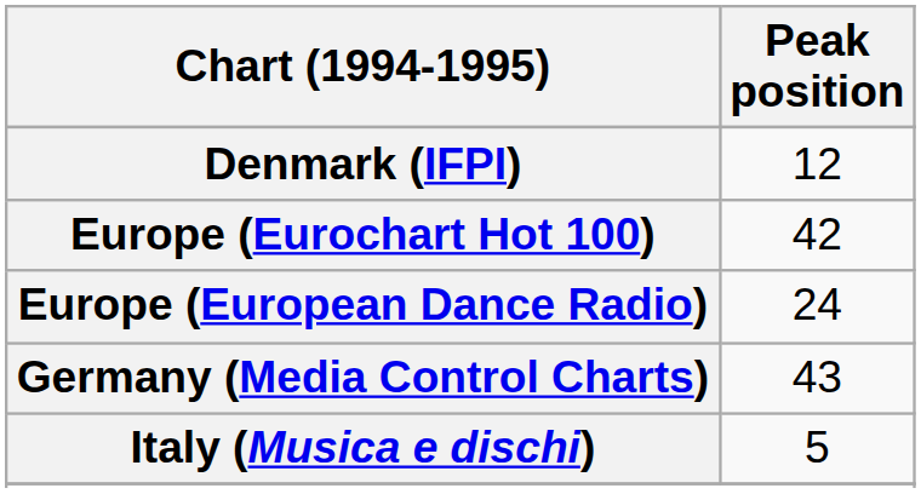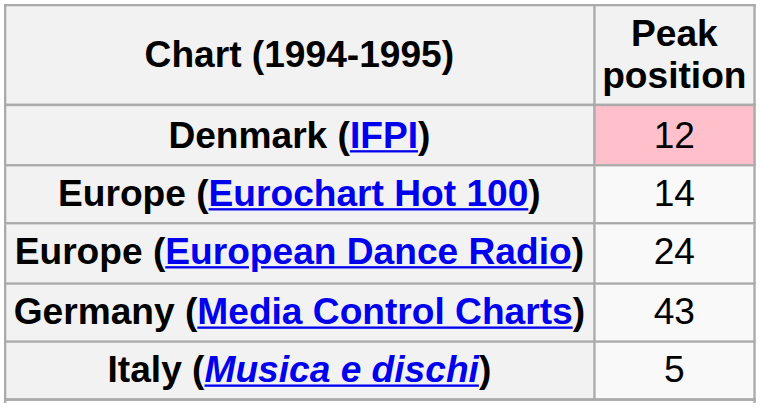 <table class="wikitable sortable plainrowheaders" style="text-align:center">
 <tr>
 <th>Chart (1994-1995)</th>
 <th>Peak<br>position</th>
 </tr>
 <tr>
 </tr>
 <tr>
 <th scope="row">Denmark (<a href='#'>IFPI</a>)</th>
-<td>12</td>
+<td style="background: pink;">12</td>
 </tr>
 <tr>
 <th scope="row">Europe (<a href='#'>Eurochart Hot 100</a>)</th>
-<td>42</td>
+<td>14</td>
 </tr>
 <tr>
 <th scope="row">Europe (<a href='#'>European Dance Radio</a>)</th>
 <td>24</td>
 </tr>
 <tr>
 <th scope="row">Germany (<a href='#'>Media Control Charts</a>)</th>
 <td>43</td>
 </tr>
 <tr>
 <th scope="row">Italy (<em><a href='#'>Musica e dischi</a></em>)</th>
 <td>5</td>
 </tr>
 <tr>
 </tr>
 <tr>
 </tr>
 <tr>
 </tr>
 </table>
